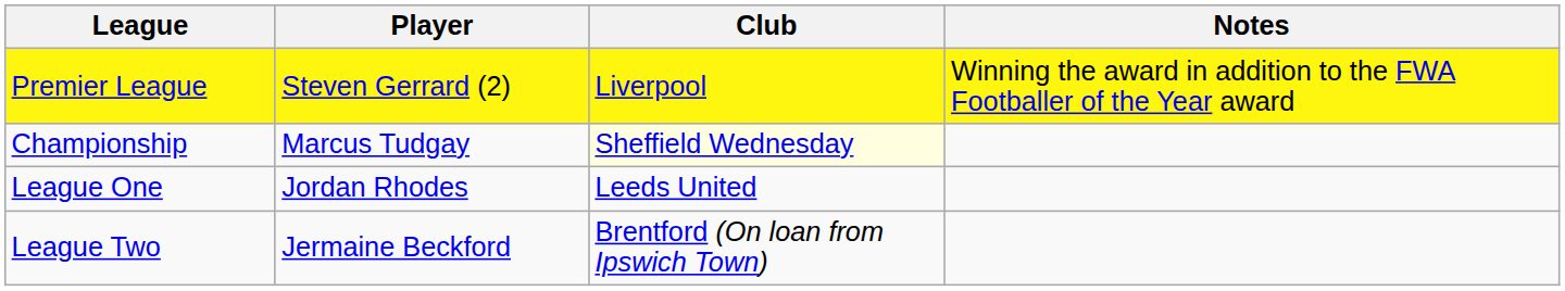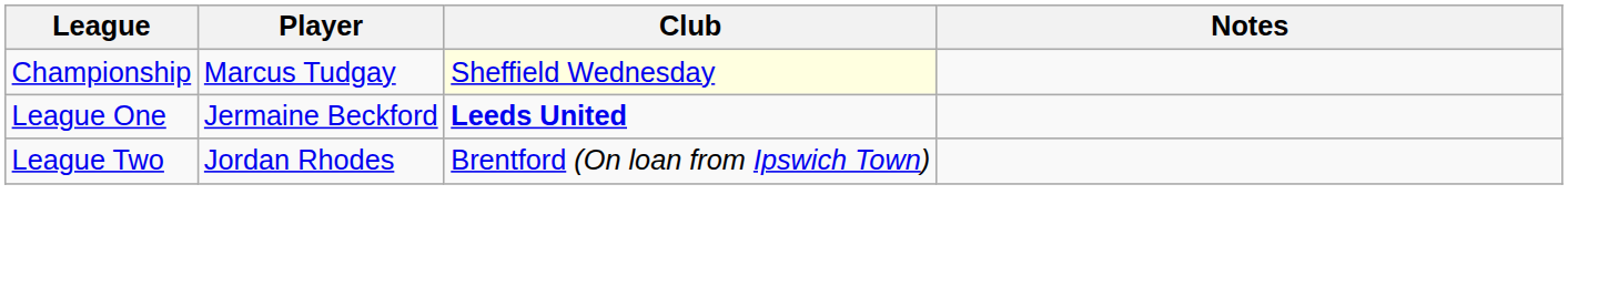 <table class="wikitable">
 <tr>
 <th>League</th>
 <th>Player</th>
 <th>Club</th>
 <th width="350px">Notes</th>
-</tr>
-<tr bgcolor=#FFF60F>
-<td width="150px"><a href='#'>Premier League</a></td>
-<td width="175px"> <a href='#'>Steven Gerrard</a> (2)</td>
-<td width="200px"><a href='#'>Liverpool</a></td>
-<td>Winning the award in addition to the <a href='#'>FWA Footballer of the Year</a> award</td>
 </tr>
 <tr>
 <td><a href='#'>Championship</a></td>
 <td> <a href='#'>Marcus Tudgay</a></td>
 <td style="background: lightyellow;"><a href='#'>Sheffield Wednesday</a></td>
 <td></td>
 </tr>
 <tr>
 <td><a href='#'>League One</a></td>
-<td> <a href='#'>Jordan Rhodes</a></td>
-<td><a href='#'>Leeds United</a></td>
+<td> <a href='#'>Jermaine Beckford</a></td>
+<td><strong><a href='#'>Leeds United</a></strong></td>
 <td></td>
 </tr>
 <tr>
 <td><a href='#'>League Two</a></td>
-<td> <a href='#'>Jermaine Beckford</a></td>
+<td> <a href='#'>Jordan Rhodes</a></td>
 <td><a href='#'>Brentford</a> <em>(On loan from <a href='#'>Ipswich Town</a>)</em></td>
 <td></td>
 </tr>
 </table>
